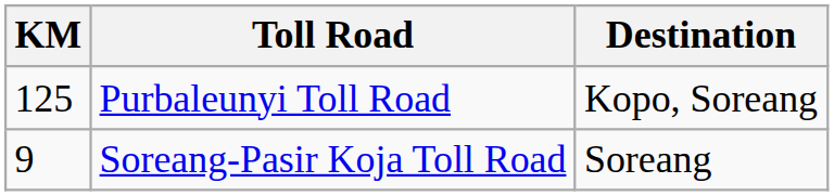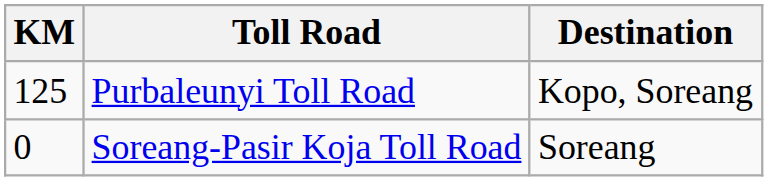 <table class="wikitable">
 <tr>
 <th>KM</th>
 <th>Toll Road</th>
 <th>Destination</th>
 </tr>
 <tr>
 <td>125</td>
 <td><a href='#'>Purbaleunyi Toll Road</a></td>
 <td>Kopo, Soreang</td>
 </tr>
 <tr>
-<td>9</td>
+<td>0</td>
 <td><a href='#'>Soreang-Pasir Koja Toll Road</a></td>
 <td>Soreang</td>
 </tr>
 </table>
